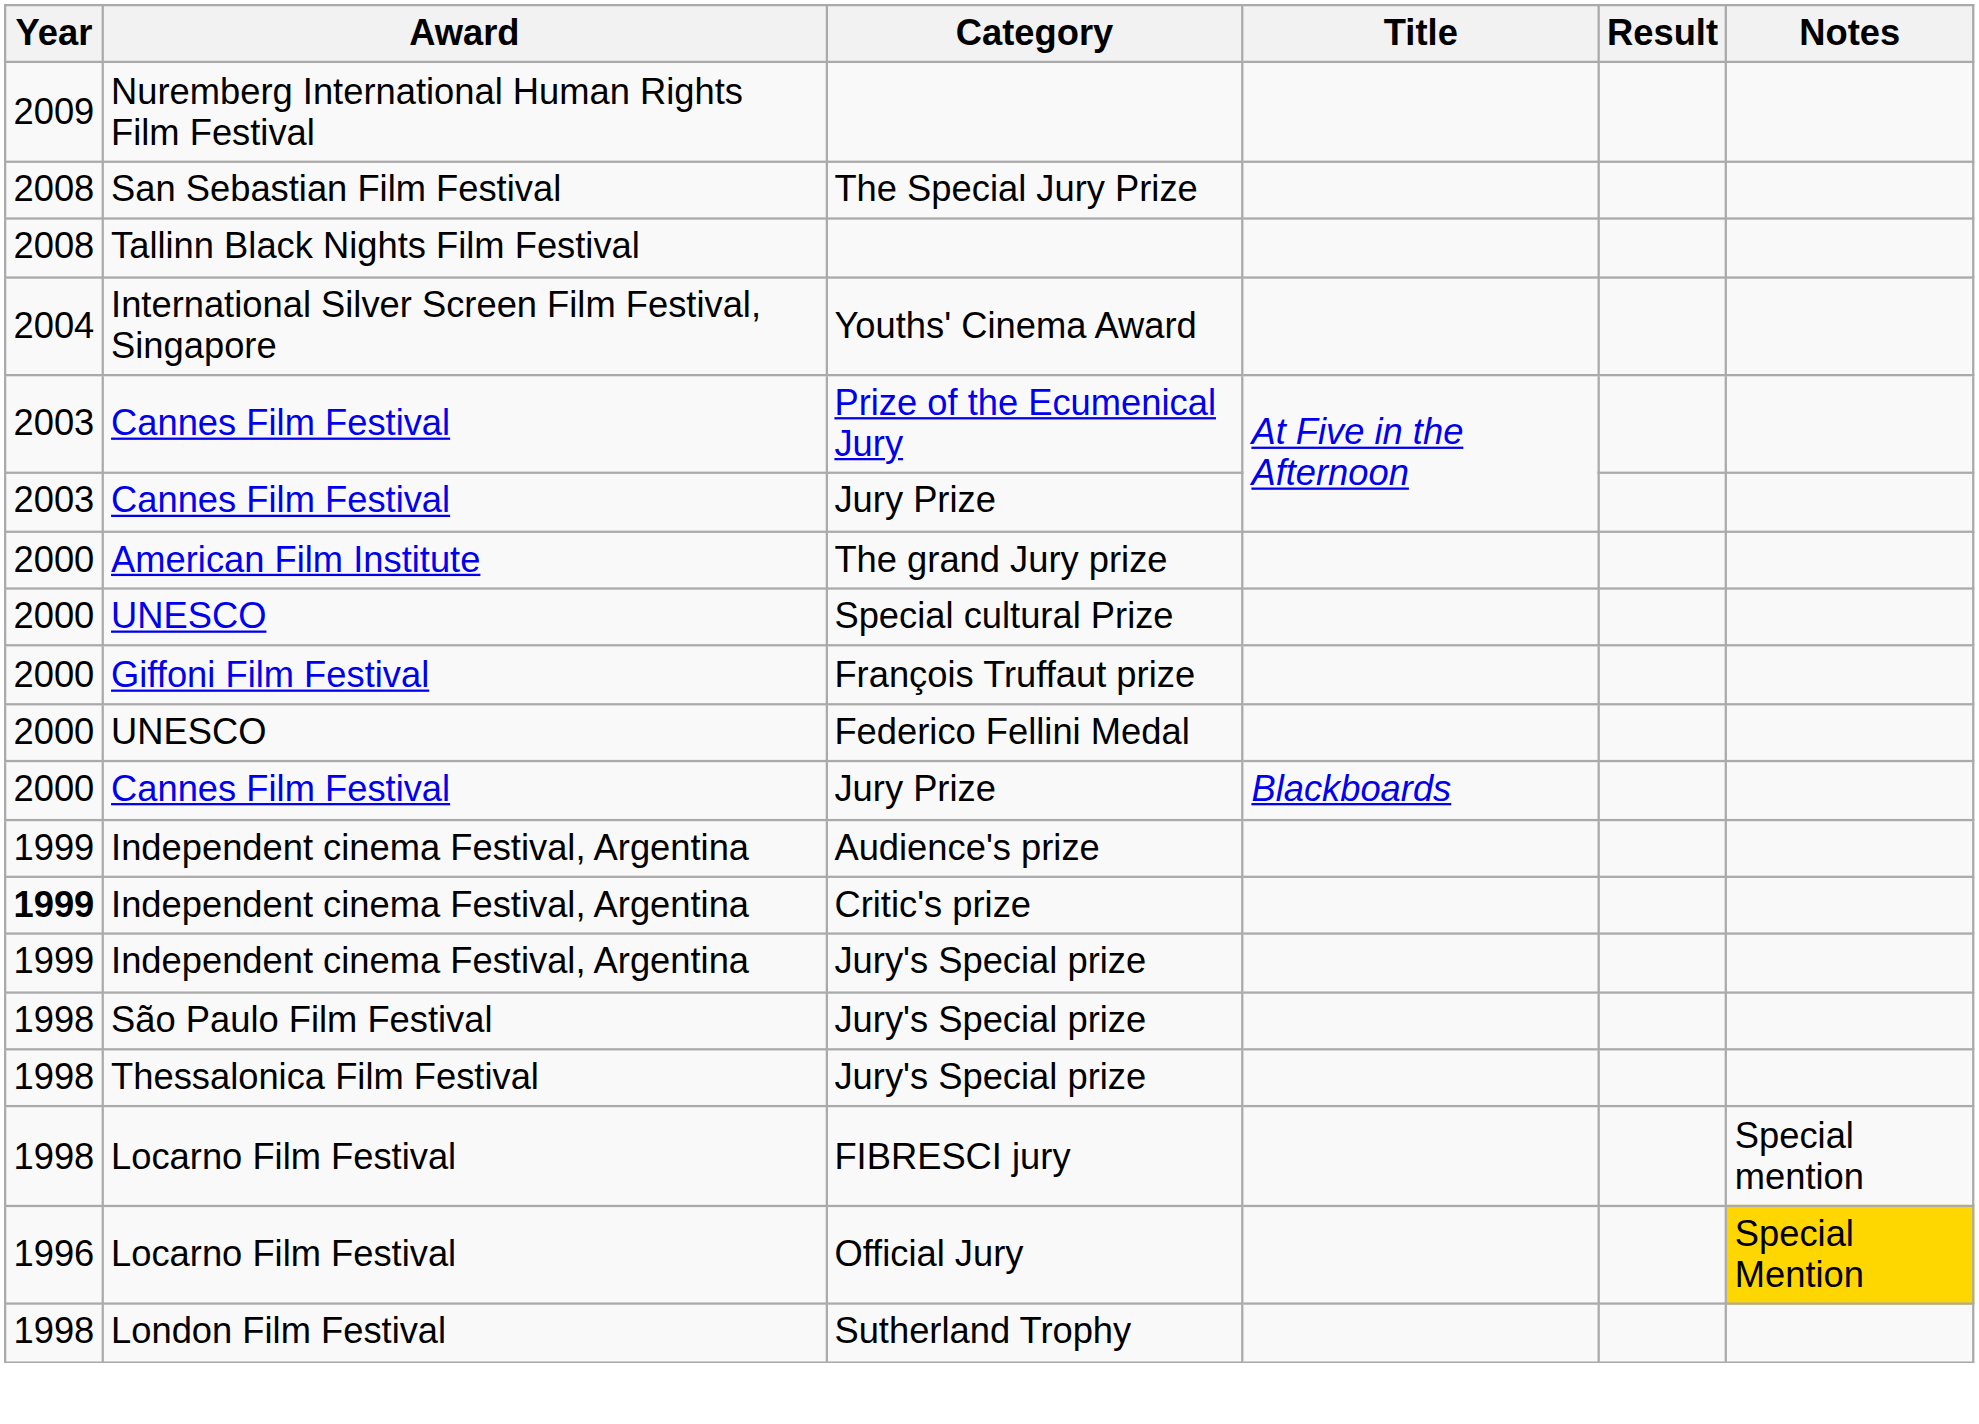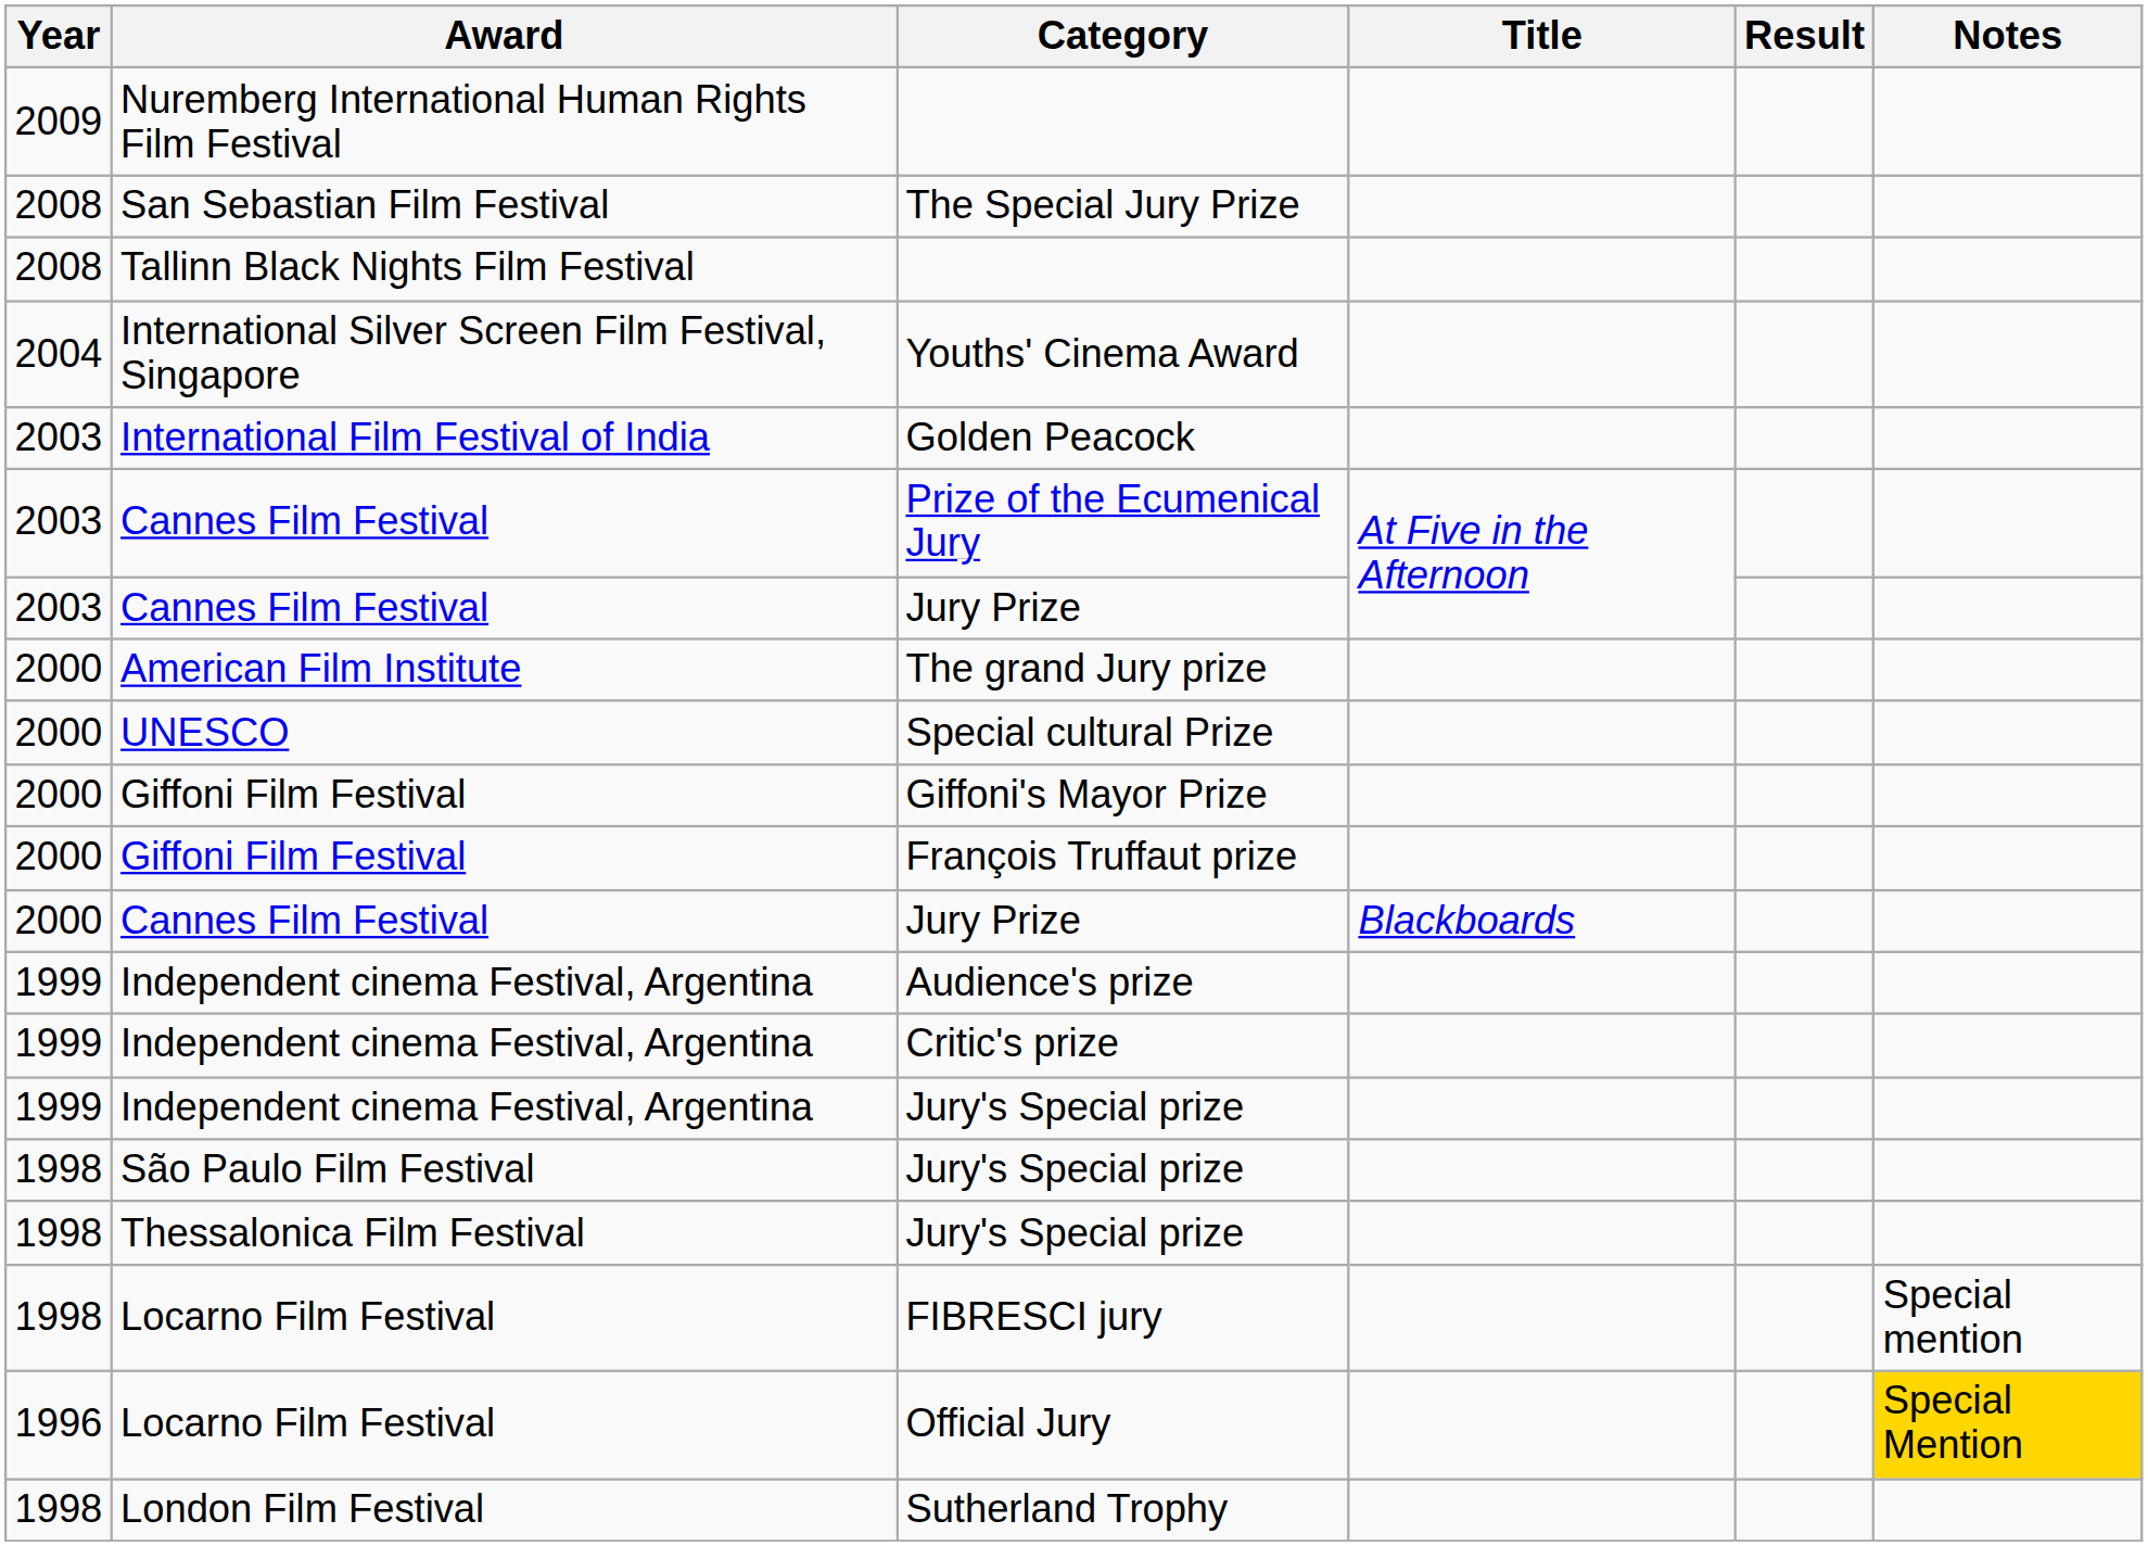 <table class="wikitable">
 <tr>
 <th>Year</th>
 <th>Award</th>
 <th>Category</th>
 <th>Title</th>
 <th>Result</th>
 <th>Notes</th>
 </tr>
 <tr>
 <td>2009</td>
 <td>Nuremberg International Human Rights Film Festival</td>
 <td></td>
 <td></td>
 <td></td>
 <td></td>
 </tr>
 <tr>
 <td>2008</td>
 <td>San Sebastian Film Festival</td>
 <td>The Special Jury Prize</td>
 <td></td>
 <td></td>
 <td></td>
 </tr>
 <tr>
 <td>2008</td>
 <td>Tallinn Black Nights Film Festival</td>
 <td></td>
 <td></td>
 <td></td>
 <td></td>
 </tr>
 <tr>
 <td>2004</td>
 <td>International Silver Screen Film Festival, Singapore</td>
 <td>Youths' Cinema Award</td>
 <td></td>
 <td></td>
 <td></td>
 </tr>
 <tr>
 <td>2003</td>
+<td><a href='#'>International Film Festival of India</a></td>
+<td>Golden Peacock</td>
+<td></td>
+<td></td>
+<td></td>
+</tr>
+<tr>
+<td>2003</td>
 <td><a href='#'>Cannes Film Festival</a></td>
 <td><a href='#'>Prize of the Ecumenical Jury</a></td>
 <td rowspan="2"><em><a href='#'>At Five in the Afternoon</a></em></td>
 <td></td>
 <td></td>
 </tr>
 <tr>
 <td>2003</td>
 <td><a href='#'>Cannes Film Festival</a></td>
 <td>Jury Prize</td>
 <td></td>
 <td></td>
 </tr>
 <tr>
 <td>2000</td>
 <td><a href='#'>American Film Institute</a></td>
 <td>The grand Jury prize</td>
 <td></td>
 <td></td>
 <td></td>
 </tr>
 <tr>
 <td>2000</td>
 <td><a href='#'>UNESCO</a></td>
 <td>Special cultural Prize</td>
 <td></td>
 <td></td>
 <td></td>
 </tr>
 <tr>
 <td>2000</td>
-<td><a href='#'>Giffoni Film Festival</a></td>
-<td>François Truffaut prize</td>
+<td>Giffoni Film Festival</td>
+<td>Giffoni's Mayor Prize</td>
 <td></td>
 <td></td>
 <td></td>
 </tr>
 <tr>
 <td>2000</td>
-<td>UNESCO</td>
-<td>Federico Fellini Medal</td>
+<td><a href='#'>Giffoni Film Festival</a></td>
+<td>François Truffaut prize</td>
 <td></td>
 <td></td>
 <td></td>
 </tr>
 <tr>
 <td>2000</td>
 <td><a href='#'>Cannes Film Festival</a></td>
 <td>Jury Prize</td>
 <td><em><a href='#'>Blackboards</a></em></td>
 <td></td>
 <td></td>
 </tr>
 <tr>
 <td>1999</td>
 <td>Independent cinema Festival, Argentina</td>
 <td>Audience's prize</td>
 <td></td>
 <td></td>
 <td></td>
 </tr>
 <tr>
-<td><strong>1999</strong></td>
+<td>1999</td>
 <td>Independent cinema Festival, Argentina</td>
 <td>Critic's prize</td>
 <td></td>
 <td></td>
 <td></td>
 </tr>
 <tr>
 <td>1999</td>
 <td>Independent cinema Festival, Argentina</td>
 <td>Jury's Special prize</td>
 <td></td>
 <td></td>
 <td></td>
 </tr>
 <tr>
 <td>1998</td>
 <td>São Paulo Film Festival</td>
 <td>Jury's Special prize</td>
 <td></td>
 <td></td>
 <td></td>
 </tr>
 <tr>
 <td>1998</td>
 <td>Thessalonica Film Festival</td>
 <td>Jury's Special prize</td>
 <td></td>
 <td></td>
 <td></td>
 </tr>
 <tr>
 <td>1998</td>
 <td>Locarno Film Festival</td>
 <td>FIBRESCI jury</td>
 <td></td>
 <td></td>
 <td>Special mention</td>
 </tr>
 <tr>
 <td>1996</td>
 <td>Locarno Film Festival</td>
 <td>Official Jury</td>
 <td></td>
 <td></td>
 <td style="background: gold;">Special Mention</td>
 </tr>
 <tr>
 <td>1998</td>
 <td>London Film Festival</td>
 <td>Sutherland Trophy</td>
 <td></td>
 <td></td>
 </tr>
 </table>
